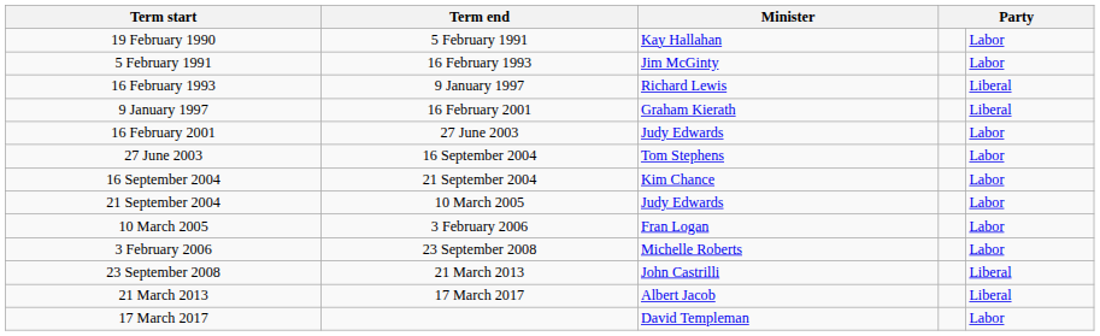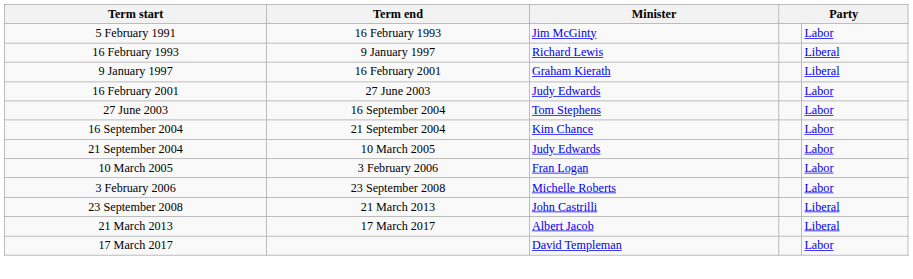 <table class="wikitable" width="60%">
 <tr>
 <th>Term start</th>
 <th>Term end</th>
 <th>Minister</th>
 <th colspan="2">Party</th>
-</tr>
-<tr>
-<td align=center>19 February 1990</td>
-<td align=center>5 February 1991</td>
-<td><a href='#'>Kay Hallahan</a></td>
-<td> </td>
-<td><a href='#'>Labor</a></td>
 </tr>
 <tr>
 <td align=center>5 February 1991</td>
 <td align=center>16 February 1993</td>
 <td><a href='#'>Jim McGinty</a></td>
 <td> </td>
 <td><a href='#'>Labor</a></td>
 </tr>
 <tr>
 <td align=center>16 February 1993</td>
 <td align=center>9 January 1997</td>
 <td><a href='#'>Richard Lewis</a></td>
 <td> </td>
 <td><a href='#'>Liberal</a></td>
 </tr>
 <tr>
 <td align=center>9 January 1997</td>
 <td align=center>16 February 2001</td>
 <td><a href='#'>Graham Kierath</a></td>
 <td> </td>
 <td><a href='#'>Liberal</a></td>
 </tr>
 <tr>
 <td align=center>16 February 2001</td>
 <td align=center>27 June 2003</td>
 <td><a href='#'>Judy Edwards</a></td>
 <td> </td>
 <td><a href='#'>Labor</a></td>
 </tr>
 <tr>
 <td align=center>27 June 2003</td>
 <td align=center>16 September 2004</td>
 <td><a href='#'>Tom Stephens</a></td>
 <td> </td>
 <td><a href='#'>Labor</a></td>
 </tr>
 <tr>
 <td align=center>16 September 2004</td>
 <td align=center>21 September 2004</td>
 <td><a href='#'>Kim Chance</a></td>
 <td> </td>
 <td><a href='#'>Labor</a></td>
 </tr>
 <tr>
 <td align=center>21 September 2004</td>
 <td align=center>10 March 2005</td>
 <td><a href='#'>Judy Edwards</a></td>
 <td> </td>
 <td><a href='#'>Labor</a></td>
 </tr>
 <tr>
 <td align=center>10 March 2005</td>
 <td align=center>3 February 2006</td>
 <td><a href='#'>Fran Logan</a></td>
 <td> </td>
 <td><a href='#'>Labor</a></td>
 </tr>
 <tr>
 <td align=center>3 February 2006</td>
 <td align=center>23 September 2008</td>
 <td><a href='#'>Michelle Roberts</a></td>
 <td> </td>
 <td><a href='#'>Labor</a></td>
 </tr>
 <tr>
 <td align=center>23 September 2008</td>
 <td align=center>21 March 2013</td>
 <td><a href='#'>John Castrilli</a></td>
 <td> </td>
 <td><a href='#'>Liberal</a></td>
 </tr>
 <tr>
 <td align=center>21 March 2013</td>
 <td align=center>17 March 2017</td>
 <td><a href='#'>Albert Jacob</a></td>
 <td> </td>
 <td><a href='#'>Liberal</a></td>
 </tr>
 <tr>
 <td align=center>17 March 2017</td>
 <td align=center></td>
 <td><a href='#'>David Templeman</a></td>
 <td> </td>
 <td><a href='#'>Labor</a></td>
 </tr>
 </table>
